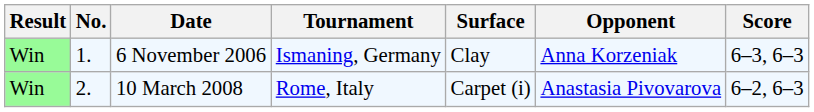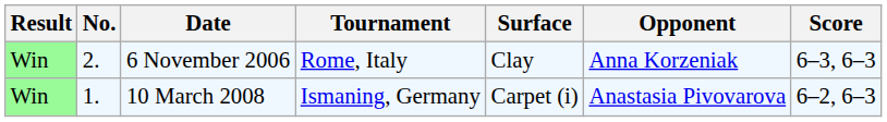 <table class="sortable wikitable" style=font-size:97%>
 <tr>
 <th>Result</th>
 <th>No.</th>
 <th>Date</th>
 <th>Tournament</th>
 <th>Surface</th>
 <th>Opponent</th>
 <th>Score</th>
 </tr>
 <tr style="background:#f0f8ff;">
 <td style="background:#98fb98;">Win</td>
-<td>1.</td>
+<td>2.</td>
 <td>6 November 2006</td>
-<td><a href='#'>Ismaning</a>, Germany</td>
+<td><a href='#'>Rome</a>, Italy</td>
 <td>Clay</td>
 <td> <a href='#'>Anna Korzeniak</a></td>
 <td>6–3, 6–3</td>
 </tr>
 <tr style="background:#f0f8ff;">
 <td style="background:#98fb98;">Win</td>
-<td>2.</td>
+<td>1.</td>
 <td>10 March 2008</td>
-<td><a href='#'>Rome</a>, Italy</td>
+<td><a href='#'>Ismaning</a>, Germany</td>
 <td>Carpet (i)</td>
 <td> <a href='#'>Anastasia Pivovarova</a></td>
 <td>6–2, 6–3</td>
 </tr>
 </table>
